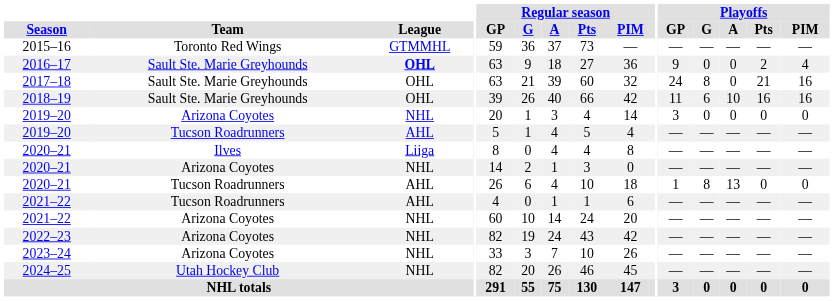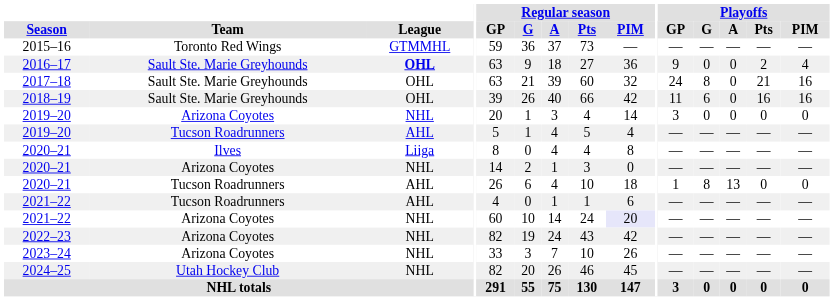 <table border="0" cellpadding="1" cellspacing="0" style="text-align:center; width:60em">
 <tr bgcolor="#e0e0e0">
 <th colspan="3" bgcolor="#ffffff"></th>
 <th rowspan="101" bgcolor="#ffffff"></th>
 <th colspan="5"><a href='#'>Regular season</a></th>
 <th rowspan="101" bgcolor="#ffffff"></th>
 <th colspan="5"><a href='#'>Playoffs</a></th>
 </tr>
 <tr bgcolor="#e0e0e0">
 <th><a href='#'>Season</a></th>
 <th>Team</th>
 <th>League</th>
 <th>GP</th>
 <th><a href='#'>G</a></th>
 <th><a href='#'>A</a></th>
 <th><a href='#'>Pts</a></th>
 <th><a href='#'>PIM</a></th>
 <th>GP</th>
 <th>G</th>
 <th>A</th>
 <th>Pts</th>
 <th>PIM</th>
 </tr>
 <tr>
 <td>2015–16</td>
 <td>Toronto Red Wings</td>
 <td><a href='#'>GTMMHL</a></td>
 <td>59</td>
 <td>36</td>
 <td>37</td>
 <td>73</td>
 <td>—</td>
 <td>—</td>
 <td>—</td>
 <td>—</td>
 <td>—</td>
 <td>—</td>
 </tr>
 <tr bgcolor="#f0f0f0">
 <td><a href='#'>2016–17</a></td>
 <td><a href='#'>Sault Ste. Marie Greyhounds</a></td>
 <td><strong><a href='#'>OHL</a></strong></td>
 <td>63</td>
 <td>9</td>
 <td>18</td>
 <td>27</td>
 <td>36</td>
 <td>9</td>
 <td>0</td>
 <td>0</td>
 <td>2</td>
 <td>4</td>
 </tr>
 <tr>
 <td><a href='#'>2017–18</a></td>
 <td>Sault Ste. Marie Greyhounds</td>
 <td>OHL</td>
 <td>63</td>
 <td>21</td>
 <td>39</td>
 <td>60</td>
 <td>32</td>
 <td>24</td>
 <td>8</td>
 <td>0</td>
 <td>21</td>
 <td>16</td>
 </tr>
 <tr bgcolor="#f0f0f0">
 <td><a href='#'>2018–19</a></td>
 <td>Sault Ste. Marie Greyhounds</td>
 <td>OHL</td>
 <td>39</td>
 <td>26</td>
 <td>40</td>
 <td>66</td>
 <td>42</td>
 <td>11</td>
 <td>6</td>
-<td>10</td>
+<td>0</td>
 <td>16</td>
 <td>16</td>
 </tr>
 <tr>
 <td><a href='#'>2019–20</a></td>
 <td><a href='#'>Arizona Coyotes</a></td>
 <td><a href='#'>NHL</a></td>
 <td>20</td>
 <td>1</td>
 <td>3</td>
 <td>4</td>
 <td>14</td>
 <td>3</td>
 <td>0</td>
 <td>0</td>
 <td>0</td>
 <td>0</td>
 </tr>
 <tr bgcolor="#f0f0f0">
 <td><a href='#'>2019–20</a></td>
 <td><a href='#'>Tucson Roadrunners</a></td>
 <td><a href='#'>AHL</a></td>
 <td>5</td>
 <td>1</td>
 <td>4</td>
 <td>5</td>
 <td>4</td>
 <td>—</td>
 <td>—</td>
 <td>—</td>
 <td>—</td>
 <td>—</td>
 </tr>
 <tr>
 <td><a href='#'>2020–21</a></td>
 <td><a href='#'>Ilves</a></td>
 <td><a href='#'>Liiga</a></td>
 <td>8</td>
 <td>0</td>
 <td>4</td>
 <td>4</td>
 <td>8</td>
 <td>—</td>
 <td>—</td>
 <td>—</td>
 <td>—</td>
 <td>—</td>
 </tr>
 <tr bgcolor="#f0f0f0">
 <td><a href='#'>2020–21</a></td>
 <td>Arizona Coyotes</td>
 <td>NHL</td>
 <td>14</td>
 <td>2</td>
 <td>1</td>
 <td>3</td>
 <td>0</td>
 <td>—</td>
 <td>—</td>
 <td>—</td>
 <td>—</td>
 <td>—</td>
 </tr>
 <tr>
 <td><a href='#'>2020–21</a></td>
 <td>Tucson Roadrunners</td>
 <td>AHL</td>
 <td>26</td>
 <td>6</td>
 <td>4</td>
 <td>10</td>
 <td>18</td>
 <td>1</td>
 <td>8</td>
 <td>13</td>
 <td>0</td>
 <td>0</td>
 </tr>
 <tr bgcolor="#f0f0f0">
 <td><a href='#'>2021–22</a></td>
 <td>Tucson Roadrunners</td>
 <td>AHL</td>
 <td>4</td>
 <td>0</td>
 <td>1</td>
 <td>1</td>
 <td>6</td>
 <td>—</td>
 <td>—</td>
 <td>—</td>
 <td>—</td>
 <td>—</td>
 </tr>
 <tr>
 <td><a href='#'>2021–22</a></td>
 <td>Arizona Coyotes</td>
 <td>NHL</td>
 <td>60</td>
 <td>10</td>
 <td>14</td>
 <td>24</td>
-<td>20</td>
+<td style="background: lavender;">20</td>
 <td>—</td>
 <td>—</td>
 <td>—</td>
 <td>—</td>
 <td>—</td>
 </tr>
 <tr bgcolor="#f0f0f0">
 <td><a href='#'>2022–23</a></td>
 <td>Arizona Coyotes</td>
 <td>NHL</td>
 <td>82</td>
 <td>19</td>
 <td>24</td>
 <td>43</td>
 <td>42</td>
 <td>—</td>
 <td>—</td>
 <td>—</td>
 <td>—</td>
 <td>—</td>
 </tr>
 <tr>
 <td><a href='#'>2023–24</a></td>
 <td>Arizona Coyotes</td>
 <td>NHL</td>
 <td>33</td>
 <td>3</td>
 <td>7</td>
 <td>10</td>
 <td>26</td>
 <td>—</td>
 <td>—</td>
 <td>—</td>
 <td>—</td>
 <td>—</td>
 </tr>
 <tr bgcolor="#f0f0f0">
 <td><a href='#'>2024–25</a></td>
 <td><a href='#'>Utah Hockey Club</a></td>
 <td>NHL</td>
 <td>82</td>
 <td>20</td>
 <td>26</td>
 <td>46</td>
 <td>45</td>
 <td>—</td>
 <td>—</td>
 <td>—</td>
 <td>—</td>
 <td>—</td>
 </tr>
 <tr bgcolor="#e0e0e0">
 <th colspan="3">NHL totals</th>
 <th>291</th>
 <th>55</th>
 <th>75</th>
 <th>130</th>
 <th>147</th>
 <th>3</th>
 <th>0</th>
 <th>0</th>
 <th>0</th>
 <th>0</th>
 </tr>
 </table>
